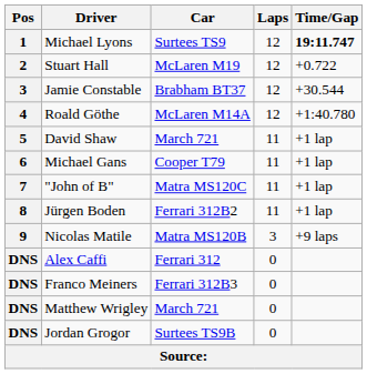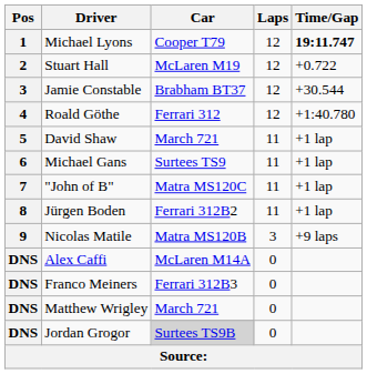 <table class="wikitable" style="font-size: 90%;">
 <tr>
 <th>Pos</th>
 <th>Driver</th>
 <th>Car</th>
 <th>Laps</th>
 <th>Time/Gap</th>
 </tr>
 <tr>
 <th>1</th>
 <td> Michael Lyons</td>
-<td><a href='#'>Surtees TS9</a></td>
+<td><a href='#'>Cooper T79</a></td>
 <td align=center>12</td>
 <td><strong>19:11.747</strong></td>
 </tr>
 <tr>
 <th>2</th>
 <td> Stuart Hall</td>
 <td><a href='#'>McLaren M19</a></td>
 <td align=center>12</td>
 <td>+0.722</td>
 </tr>
 <tr>
 <th>3</th>
 <td> Jamie Constable</td>
 <td><a href='#'>Brabham BT37</a></td>
 <td align=center>12</td>
 <td>+30.544</td>
 </tr>
 <tr>
 <th>4</th>
 <td> Roald Göthe</td>
-<td><a href='#'>McLaren M14A</a></td>
+<td><a href='#'>Ferrari 312</a></td>
 <td align=center>12</td>
 <td>+1:40.780</td>
 </tr>
 <tr>
 <th>5</th>
 <td> David Shaw</td>
 <td><a href='#'>March 721</a></td>
 <td align=center>11</td>
 <td>+1 lap</td>
 </tr>
 <tr>
 <th>6</th>
 <td> Michael Gans</td>
-<td><a href='#'>Cooper T79</a></td>
+<td><a href='#'>Surtees TS9</a></td>
 <td align=center>11</td>
 <td>+1 lap</td>
 </tr>
 <tr>
 <th>7</th>
 <td> "John of B"</td>
 <td><a href='#'>Matra MS120C</a></td>
 <td align=center>11</td>
 <td>+1 lap</td>
 </tr>
 <tr>
 <th>8</th>
 <td> Jürgen Boden</td>
 <td><a href='#'>Ferrari 312B</a>2</td>
 <td align=center>11</td>
 <td>+1 lap</td>
 </tr>
 <tr>
 <th>9</th>
 <td> Nicolas Matile</td>
 <td><a href='#'>Matra MS120B</a></td>
 <td align=center>3</td>
 <td>+9 laps</td>
 </tr>
 <tr>
 <th>DNS</th>
 <td> <a href='#'>Alex Caffi</a></td>
-<td><a href='#'>Ferrari 312</a></td>
+<td><a href='#'>McLaren M14A</a></td>
 <td align=center>0</td>
 <td></td>
 </tr>
 <tr>
 <th>DNS</th>
 <td> Franco Meiners</td>
 <td><a href='#'>Ferrari 312B</a>3</td>
 <td align=center>0</td>
 <td></td>
 </tr>
 <tr>
 <th>DNS</th>
 <td> Matthew Wrigley</td>
 <td><a href='#'>March 721</a></td>
 <td align=center>0</td>
 <td></td>
 </tr>
 <tr>
 <th>DNS</th>
 <td> Jordan Grogor</td>
-<td><a href='#'>Surtees TS9B</a></td>
+<td style="background: lightgrey;"><a href='#'>Surtees TS9B</a></td>
 <td align=center>0</td>
 <td></td>
 </tr>
 <tr>
 <th colspan=5>Source:</th>
 </tr>
 </table>
